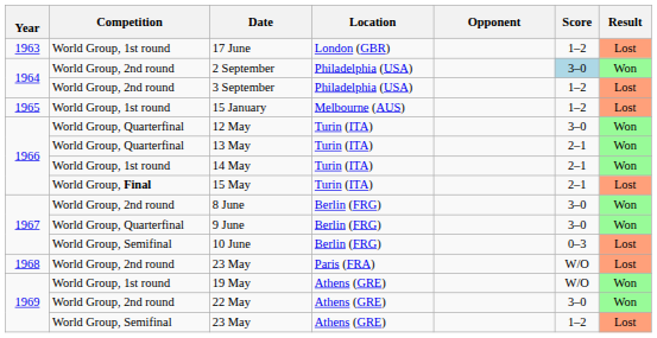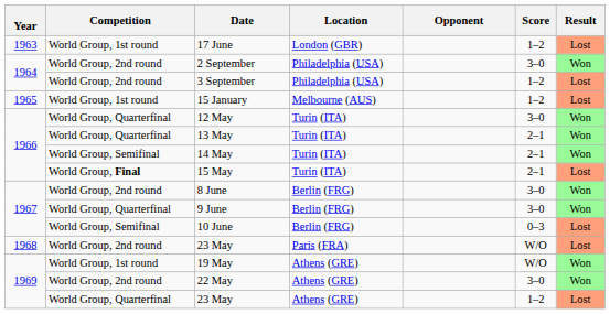 <table class="wikitable collapsible collapsed nowrap">
 <tr>
 <th style="width:50px"><br> Year</th>
 <th style="width:200px">Competition</th>
 <th style="width:125px">Date</th>
 <th style="width:150px">Location</th>
 <th style="width:150px">Opponent</th>
 <th style="width:50px">Score</th>
 <th style="width:60px">Result</th>
 </tr>
 <tr>
 <td align="center"><a href='#'>1963</a></td>
 <td>World Group, 1st round</td>
 <td>17 June</td>
 <td><a href='#'>London</a> (<a href='#'>GBR</a>)</td>
 <td></td>
 <td align="center">1–2</td>
 <td align="center" bgcolor="#FFA07A">Lost</td>
 </tr>
 <tr>
 <td align="center" rowspan="2"><a href='#'>1964</a></td>
 <td>World Group, 2nd round</td>
 <td>2 September</td>
 <td><a href='#'>Philadelphia</a> (<a href='#'>USA</a>)</td>
 <td></td>
-<td align="center" style="background: lightblue;">3–0</td>
+<td align="center">3–0</td>
 <td align="center" bgcolor="#98FB98">Won</td>
 </tr>
 <tr>
 <td>World Group, 2nd round</td>
 <td>3 September</td>
 <td><a href='#'>Philadelphia</a> (<a href='#'>USA</a>)</td>
 <td></td>
 <td align="center">1–2</td>
 <td align="center" bgcolor="#FFA07A">Lost</td>
 </tr>
 <tr>
 <td align="center"><a href='#'>1965</a></td>
 <td>World Group, 1st round</td>
 <td>15 January</td>
 <td><a href='#'>Melbourne</a> (<a href='#'>AUS</a>)</td>
 <td></td>
 <td align="center">1–2</td>
 <td align="center" bgcolor="#FFA07A">Lost</td>
 </tr>
 <tr>
 <td align="center" rowspan="4"><a href='#'>1966</a></td>
 <td>World Group, Quarterfinal</td>
 <td>12 May</td>
 <td><a href='#'>Turin</a> (<a href='#'>ITA</a>)</td>
 <td></td>
 <td align="center">3–0</td>
 <td align="center" bgcolor="#98FB98">Won</td>
 </tr>
 <tr>
 <td>World Group, Quarterfinal</td>
 <td>13 May</td>
 <td><a href='#'>Turin</a> (<a href='#'>ITA</a>)</td>
 <td></td>
 <td align="center">2–1</td>
 <td align="center" bgcolor="#98FB98">Won</td>
 </tr>
 <tr>
-<td>World Group, 1st round</td>
+<td>World Group, Semifinal</td>
 <td>14 May</td>
 <td><a href='#'>Turin</a> (<a href='#'>ITA</a>)</td>
 <td></td>
 <td align="center">2–1</td>
 <td align="center" bgcolor="#98FB98">Won</td>
 </tr>
 <tr>
 <td>World Group, <strong>Final</strong></td>
 <td>15 May</td>
 <td><a href='#'>Turin</a> (<a href='#'>ITA</a>)</td>
 <td></td>
 <td align="center">2–1</td>
 <td align="center" bgcolor="#FFA07A">Lost</td>
 </tr>
 <tr>
 <td align="center" rowspan="3"><a href='#'>1967</a></td>
 <td>World Group, 2nd round</td>
 <td>8 June</td>
 <td><a href='#'>Berlin</a> (<a href='#'>FRG</a>)</td>
 <td></td>
 <td align="center">3–0</td>
 <td align="center" bgcolor="#98FB98">Won</td>
 </tr>
 <tr>
 <td>World Group, Quarterfinal</td>
 <td>9 June</td>
 <td><a href='#'>Berlin</a> (<a href='#'>FRG</a>)</td>
 <td></td>
 <td align="center">3–0</td>
 <td align="center" bgcolor="#98FB98">Won</td>
 </tr>
 <tr>
 <td>World Group, Semifinal</td>
 <td>10 June</td>
 <td><a href='#'>Berlin</a> (<a href='#'>FRG</a>)</td>
 <td></td>
 <td align="center">0–3</td>
 <td align="center" bgcolor="#FFA07A">Lost</td>
 </tr>
 <tr>
 <td align="center"><a href='#'>1968</a></td>
 <td>World Group, 2nd round</td>
 <td>23 May</td>
 <td><a href='#'>Paris</a> (<a href='#'>FRA</a>)</td>
 <td></td>
 <td align="center">W/O</td>
 <td align="center" bgcolor="#FFA07A">Lost</td>
 </tr>
 <tr>
 <td align="center" rowspan="3"><a href='#'>1969</a></td>
 <td>World Group, 1st round</td>
 <td>19 May</td>
 <td><a href='#'>Athens</a> (<a href='#'>GRE</a>)</td>
 <td></td>
 <td align="center">W/O</td>
 <td align="center" bgcolor="#98FB98">Won</td>
 </tr>
 <tr>
 <td>World Group, 2nd round</td>
 <td>22 May</td>
 <td><a href='#'>Athens</a> (<a href='#'>GRE</a>)</td>
 <td></td>
 <td align="center">3–0</td>
 <td align="center" bgcolor="#98FB98">Won</td>
 </tr>
 <tr>
-<td>World Group, Semifinal</td>
+<td>World Group, Quarterfinal</td>
 <td>23 May</td>
 <td><a href='#'>Athens</a> (<a href='#'>GRE</a>)</td>
 <td></td>
 <td align="center">1–2</td>
 <td align="center" bgcolor="#FFA07A">Lost</td>
 </tr>
 </table>
